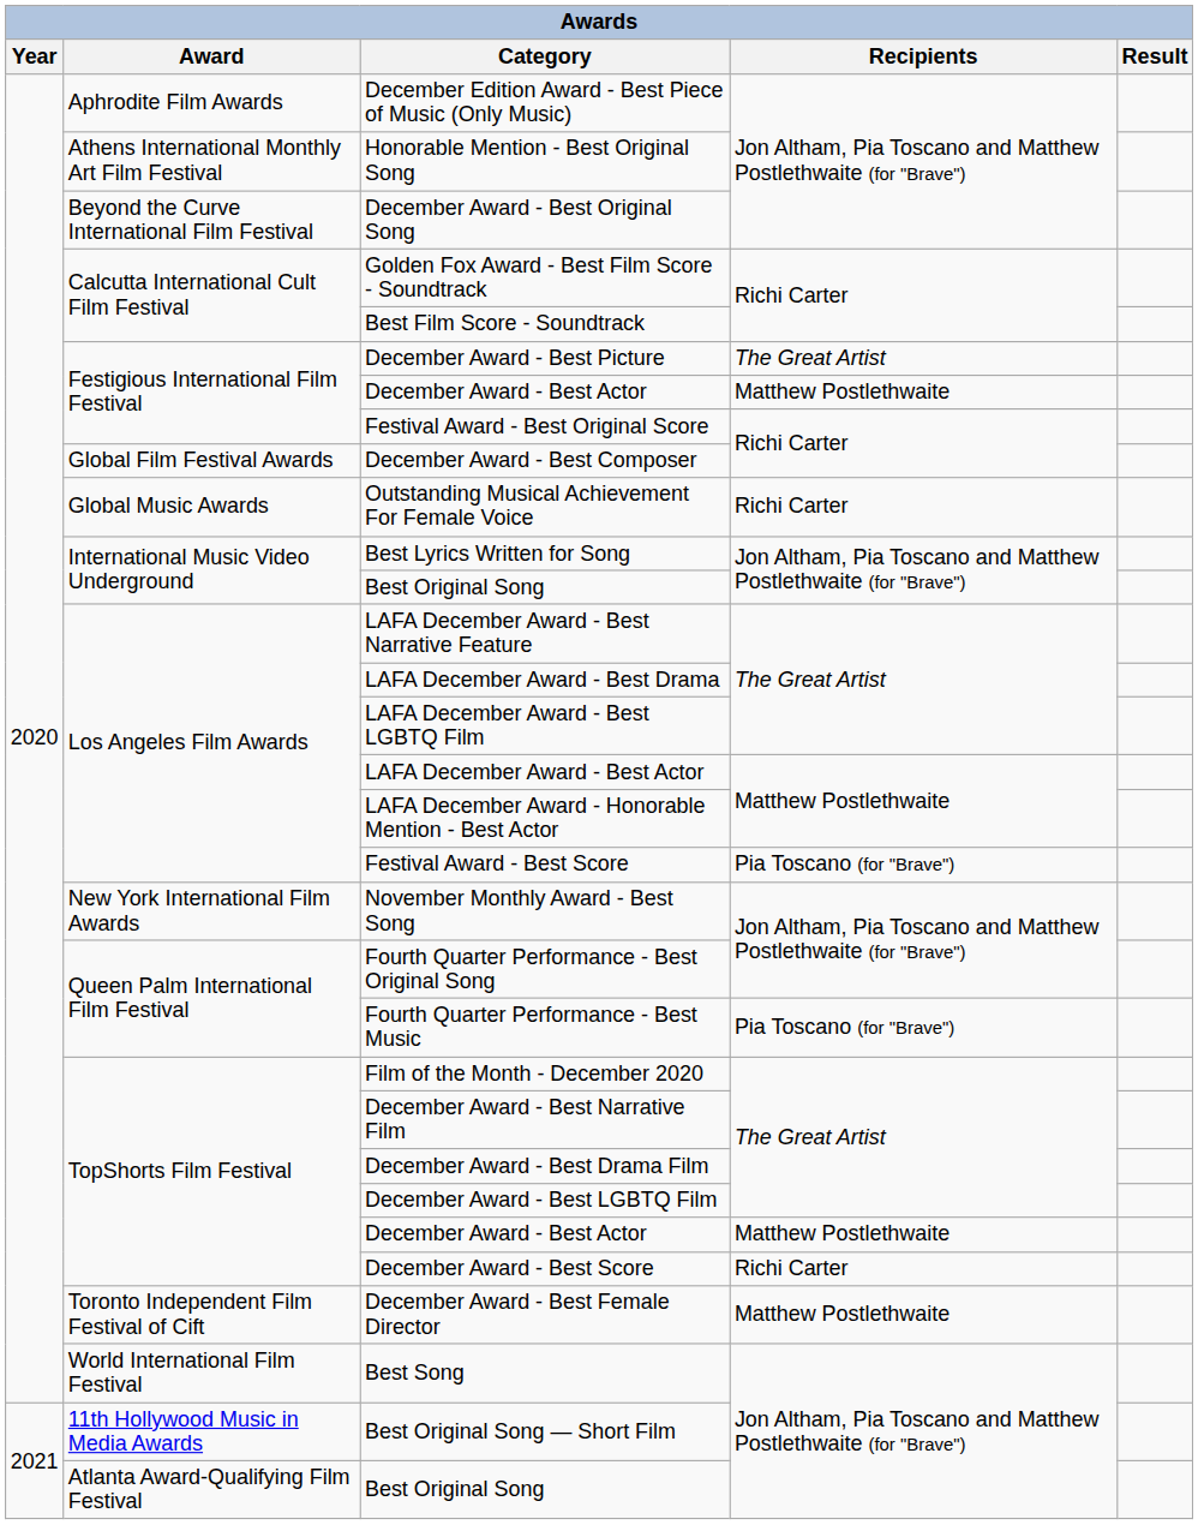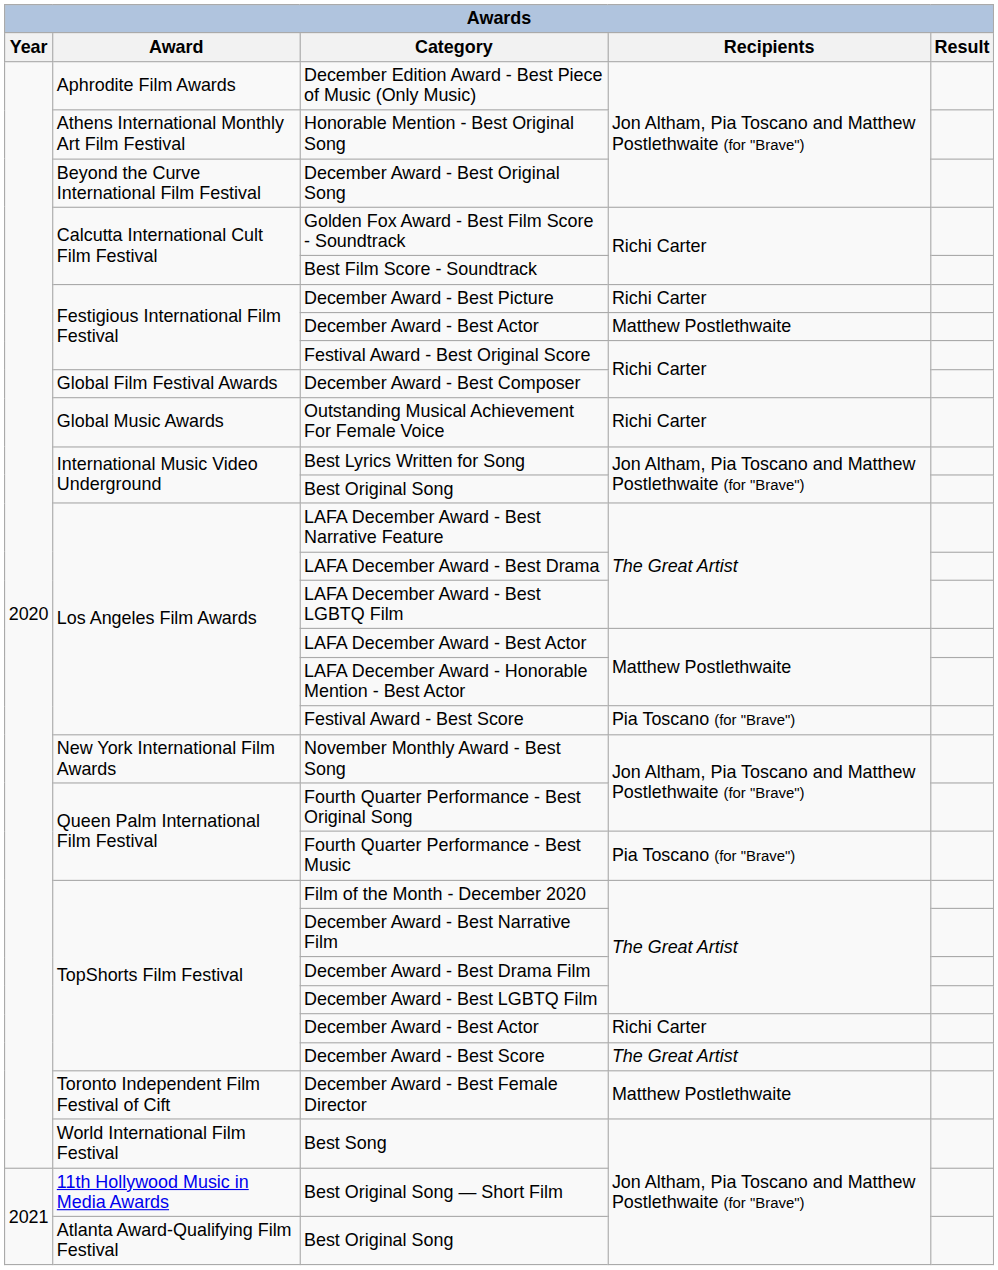 <table class="wikitable sortable" style="width:100%;">
 <tr style="background:#ccc; text-align:center;">
 <th colspan="5" style="background: LightSteelBlue;">Awards</th>
 </tr>
 <tr style="background:#ccc; text-align:center;">
 <th>Year</th>
 <th>Award</th>
 <th>Category</th>
 <th>Recipients</th>
 <th>Result</th>
 </tr>
 <tr>
 <td rowspan="29">2020</td>
 <td>Aphrodite Film Awards</td>
 <td>December Edition Award - Best Piece of Music (Only Music)</td>
 <td rowspan="3">Jon Altham, Pia Toscano and Matthew Postlethwaite <small>(for "Brave")</small></td>
 <td></td>
 </tr>
 <tr>
 <td>Athens International Monthly Art Film Festival</td>
 <td>Honorable Mention - Best Original Song</td>
 <td></td>
 </tr>
 <tr>
 <td>Beyond the Curve International Film Festival</td>
 <td>December Award - Best Original Song</td>
 <td></td>
 </tr>
 <tr>
 <td rowspan="2">Calcutta International Cult Film Festival</td>
 <td>Golden Fox Award - Best Film Score - Soundtrack</td>
 <td rowspan="2">Richi Carter</td>
 <td></td>
 </tr>
 <tr>
 <td>Best Film Score - Soundtrack</td>
 <td></td>
 </tr>
 <tr>
 <td rowspan="3">Festigious International Film Festival</td>
 <td>December Award - Best Picture</td>
-<td><em>The Great Artist</em></td>
+<td>Richi Carter</td>
 <td></td>
 </tr>
 <tr>
 <td>December Award - Best Actor</td>
 <td>Matthew Postlethwaite</td>
 <td></td>
 </tr>
 <tr>
 <td>Festival Award - Best Original Score</td>
 <td rowspan="2">Richi Carter</td>
 <td></td>
 </tr>
 <tr>
 <td>Global Film Festival Awards</td>
 <td>December Award - Best Composer</td>
 <td></td>
 </tr>
 <tr>
 <td>Global Music Awards</td>
 <td>Outstanding Musical Achievement For Female Voice</td>
 <td>Richi Carter</td>
 <td></td>
 </tr>
 <tr>
 <td rowspan="2">International Music Video Underground</td>
 <td>Best Lyrics Written for Song</td>
 <td rowspan="2">Jon Altham, Pia Toscano and Matthew Postlethwaite <small>(for "Brave")</small></td>
 <td></td>
 </tr>
 <tr>
 <td>Best Original Song</td>
 <td></td>
 </tr>
 <tr>
 <td rowspan="6">Los Angeles Film Awards</td>
 <td>LAFA December Award - Best Narrative Feature</td>
 <td rowspan="3"><em>The Great Artist</em></td>
 <td></td>
 </tr>
 <tr>
 <td>LAFA December Award - Best Drama</td>
 <td></td>
 </tr>
 <tr>
 <td>LAFA December Award - Best LGBTQ Film</td>
 <td></td>
 </tr>
 <tr>
 <td>LAFA December Award - Best Actor</td>
 <td rowspan="2">Matthew Postlethwaite</td>
 <td></td>
 </tr>
 <tr>
 <td>LAFA December Award - Honorable Mention - Best Actor</td>
 <td></td>
 </tr>
 <tr>
 <td>Festival Award - Best Score</td>
 <td>Pia Toscano <small>(for "Brave")</small></td>
 <td></td>
 </tr>
 <tr>
 <td>New York International Film Awards</td>
 <td>November Monthly Award - Best Song</td>
 <td rowspan="2">Jon Altham, Pia Toscano and Matthew Postlethwaite <small>(for "Brave")</small></td>
 <td></td>
 </tr>
 <tr>
 <td rowspan="2">Queen Palm International Film Festival</td>
 <td>Fourth Quarter Performance - Best Original Song</td>
 <td></td>
 </tr>
 <tr>
 <td>Fourth Quarter Performance - Best Music</td>
 <td>Pia Toscano <small>(for "Brave")</small></td>
 <td></td>
 </tr>
 <tr>
 <td rowspan="6">TopShorts Film Festival</td>
 <td>Film of the Month - December 2020</td>
 <td rowspan="4"><em>The Great Artist</em></td>
 <td></td>
 </tr>
 <tr>
 <td>December Award - Best Narrative Film</td>
 <td></td>
 </tr>
 <tr>
 <td>December Award - Best Drama Film</td>
 <td></td>
 </tr>
 <tr>
 <td>December Award - Best LGBTQ Film</td>
 <td></td>
 </tr>
 <tr>
 <td>December Award - Best Actor</td>
-<td>Matthew Postlethwaite</td>
+<td>Richi Carter</td>
 <td></td>
 </tr>
 <tr>
 <td>December Award - Best Score</td>
-<td>Richi Carter</td>
+<td><em>The Great Artist</em></td>
 <td></td>
 </tr>
 <tr>
 <td>Toronto Independent Film Festival of Cift</td>
 <td>December Award - Best Female Director</td>
 <td>Matthew Postlethwaite</td>
 <td></td>
 </tr>
 <tr>
 <td>World International Film Festival</td>
 <td>Best Song</td>
 <td rowspan="3">Jon Altham, Pia Toscano and Matthew Postlethwaite <small>(for "Brave")</small></td>
 <td></td>
 </tr>
 <tr>
 <td rowspan="2">2021</td>
 <td><a href='#'>11th Hollywood Music in Media Awards</a></td>
 <td>Best Original Song — Short Film</td>
 <td></td>
 </tr>
 <tr>
 <td>Atlanta Award-Qualifying Film Festival</td>
 <td>Best Original Song</td>
 <td></td>
 </tr>
 </table>
